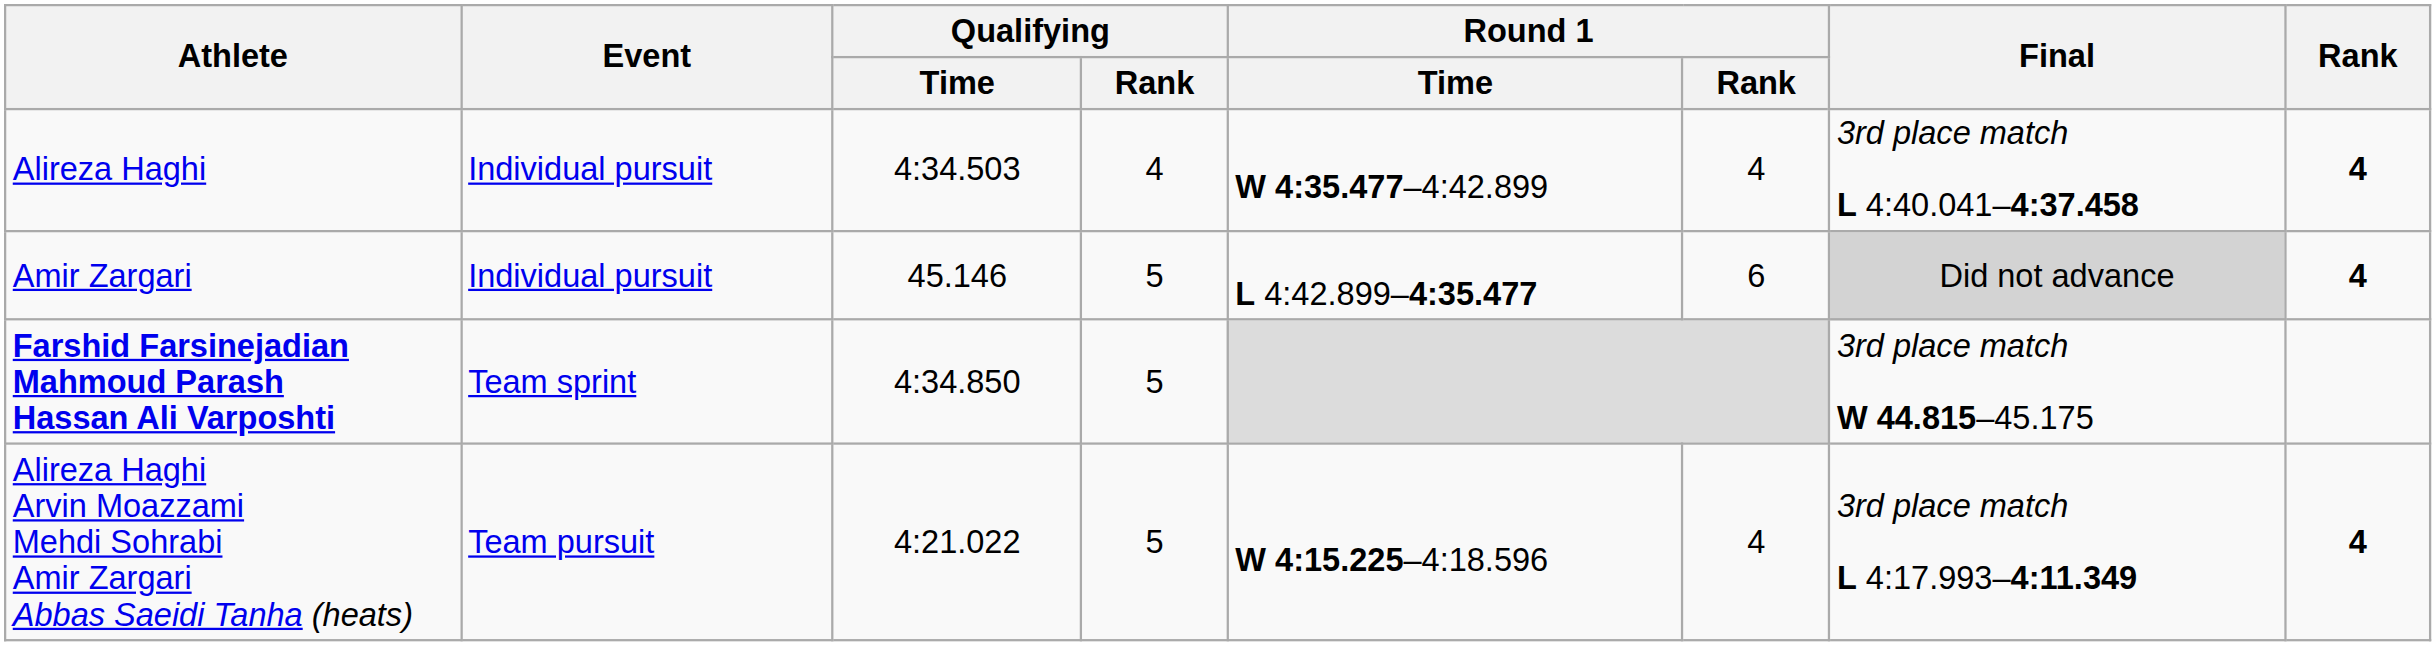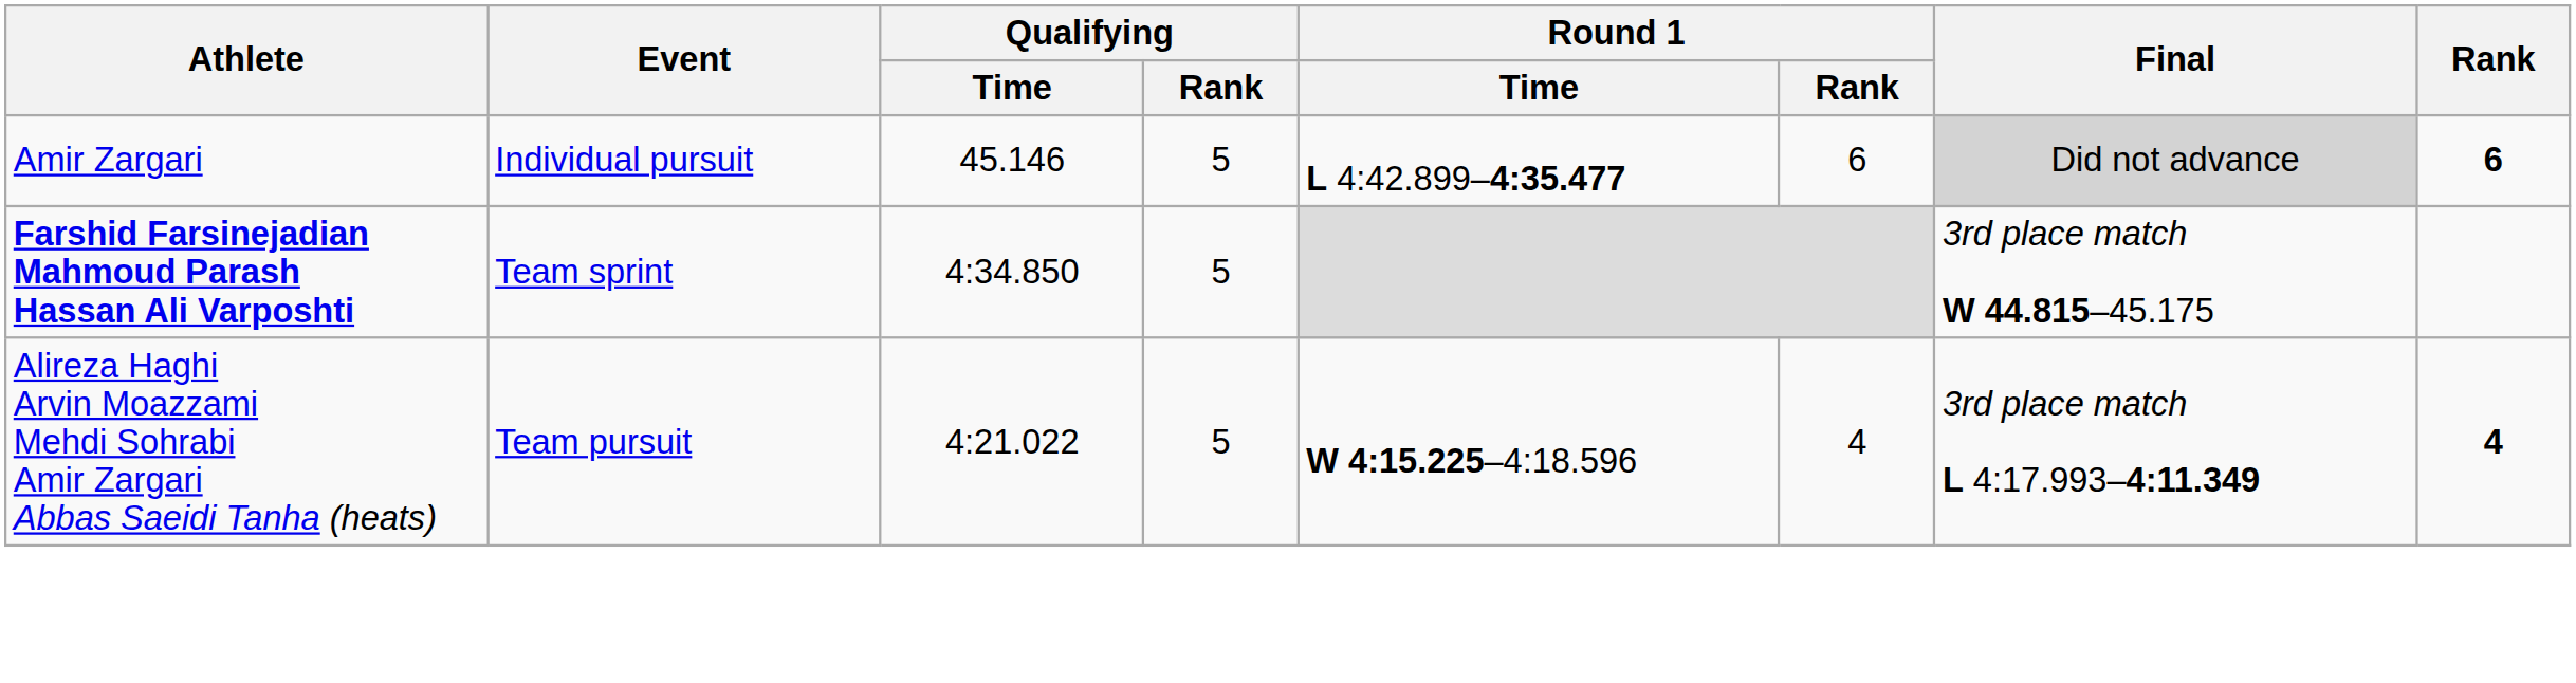 <table class="wikitable" width="85%" style="text-align:center; font-size:90%">
 <tr>
 <th rowspan="2" width="11%">Athlete</th>
 <th rowspan="2" width="9%">Event</th>
 <th colspan="2">Qualifying</th>
 <th colspan="2">Round 1</th>
 <th rowspan="2" width="11%">Final</th>
 <th rowspan="2" width="3%">Rank</th>
 </tr>
 <tr>
 <th width="6%">Time</th>
 <th width="3%">Rank</th>
 <th width="11%">Time</th>
 <th width="3%">Rank</th>
 </tr>
 <tr>
-<td align="left"><a href='#'>Alireza Haghi</a></td>
-<td align="left"><a href='#'>Individual pursuit</a></td>
-<td>4:34.503</td>
-<td>4 <strong></strong></td>
-<td align="left"><br><strong>W</strong> <strong>4:35.477</strong>–4:42.899</td>
-<td>4 <strong></strong></td>
-<td align="left"><em>3rd place match</em><br><br><strong>L</strong> 4:40.041–<strong>4:37.458</strong></td>
-<td><strong>4</strong></td>
-</tr>
-<tr>
 <td align="left"><a href='#'>Amir Zargari</a></td>
 <td align="left"><a href='#'>Individual pursuit</a></td>
 <td>45.146</td>
 <td>5 <strong></strong></td>
 <td align="left"><br><strong>L</strong> 4:42.899–<strong>4:35.477</strong></td>
 <td>6</td>
 <td style="background: lightgrey;">Did not advance</td>
-<td><strong>4</strong></td>
+<td><strong>6</strong></td>
 </tr>
 <tr>
 <td align="left"><strong><a href='#'>Farshid Farsinejadian</a><br><a href='#'>Mahmoud Parash</a><br><a href='#'>Hassan Ali Varposhti</a></strong></td>
 <td align="left"><a href='#'>Team sprint</a></td>
 <td>4:34.850</td>
 <td>5 <strong></strong></td>
 <td colspan=2 bgcolor=#DCDCDC></td>
 <td align="left"><em>3rd place match</em><br><br><strong>W</strong> <strong>44.815</strong>–45.175</td>
 <td></td>
 </tr>
 <tr>
 <td align="left"><a href='#'>Alireza Haghi</a><br><a href='#'>Arvin Moazzami</a><br><a href='#'>Mehdi Sohrabi</a><br><a href='#'>Amir Zargari</a><br><em><a href='#'>Abbas Saeidi Tanha</a> (heats)</em></td>
 <td align="left"><a href='#'>Team pursuit</a></td>
 <td>4:21.022</td>
 <td>5 <strong></strong></td>
 <td align="left"><br><strong>W</strong> <strong>4:15.225</strong>–4:18.596</td>
 <td>4 <strong></strong></td>
 <td align="left"><em>3rd place match</em><br><br><strong>L</strong> 4:17.993–<strong>4:11.349</strong></td>
 <td><strong>4</strong></td>
 </tr>
 </table>
